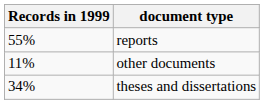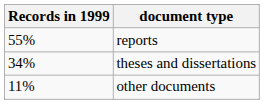 <table class="wikitable">
 <tr>
 <th>Records in 1999</th>
 <th>document type</th>
 </tr>
 <tr>
 <td>55%</td>
 <td>reports</td>
 </tr>
 <tr>
+<td>34%</td>
+<td>theses and dissertations</td>
+</tr>
+<tr>
 <td>11%</td>
 <td>other documents</td>
 </tr>
-<tr>
-<td>34%</td>
-<td>theses and dissertations</td>
-</tr>
 </table>
